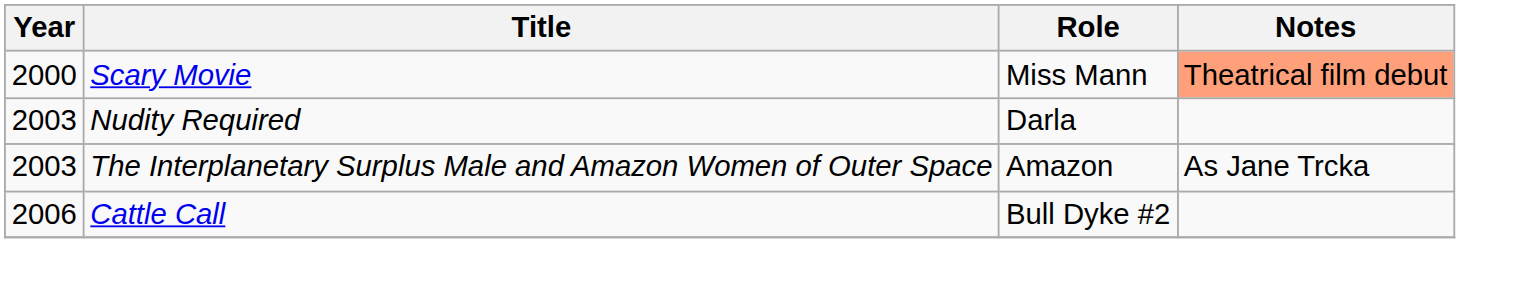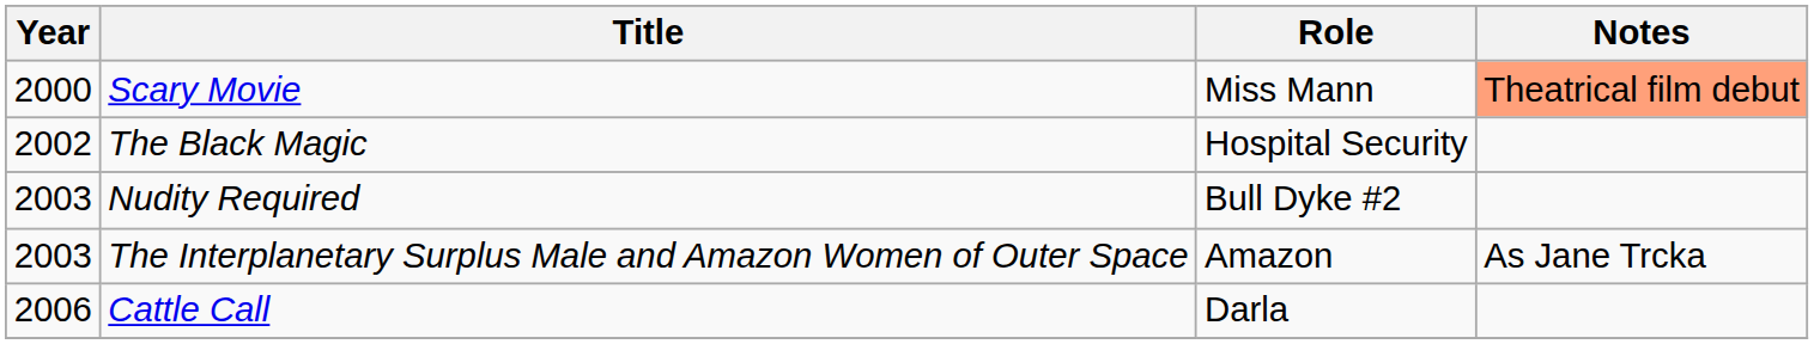 <table class="wikitable sortable">
 <tr>
 <th>Year</th>
 <th>Title</th>
 <th>Role</th>
 <th class="unsortable">Notes</th>
 </tr>
 <tr>
 <td>2000</td>
 <td><em><a href='#'>Scary Movie</a></em></td>
 <td>Miss Mann</td>
 <td style="background: lightsalmon;">Theatrical film debut</td>
 </tr>
 <tr>
+<td>2002</td>
+<td><em>The Black Magic</em></td>
+<td>Hospital Security</td>
+<td></td>
+</tr>
+<tr>
 <td>2003</td>
 <td><em>Nudity Required</em></td>
-<td>Darla</td>
+<td>Bull Dyke #2</td>
 <td></td>
 </tr>
 <tr>
 <td>2003</td>
 <td><em>The Interplanetary Surplus Male and Amazon Women of Outer Space</em></td>
 <td>Amazon</td>
 <td>As Jane Trcka</td>
 </tr>
 <tr>
 <td>2006</td>
 <td><em><a href='#'>Cattle Call</a></em></td>
-<td>Bull Dyke #2</td>
+<td>Darla</td>
 <td></td>
 </tr>
 <tr>
 </tr>
 </table>
